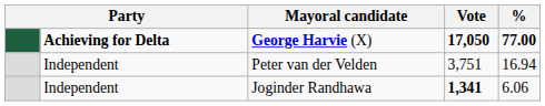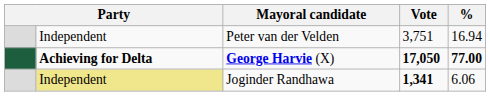 <table class="wikitable">
 <tr>
 <th width="250px" colspan="2">Party</th>
 <th width="200px">Mayoral candidate</th>
 <th width="50px">Vote</th>
 <th width="30px">%</th>
+</tr>
+<tr>
+<td style="background:gainsboro" width="30px"> </td>
+<td>Independent</td>
+<td>Peter van der Velden</td>
+<td>3,751</td>
+<td>16.94</td>
 </tr>
 <tr>
 <td style="background:#1D5E3E;" width="30px"> </td>
 <td><strong>Achieving for Delta</strong></td>
 <td><strong><a href='#'>George Harvie</a></strong> (X) </td>
 <td><strong>17,050</strong></td>
 <td><strong>77.00</strong></td>
 </tr>
 <tr>
 <td style="background:gainsboro" width="30px"> </td>
-<td>Independent</td>
-<td>Peter van der Velden</td>
-<td>3,751</td>
-<td>16.94</td>
-</tr>
-<tr>
-<td style="background:gainsboro" width="30px"> </td>
-<td>Independent</td>
+<td style="background: khaki;">Independent</td>
 <td>Joginder Randhawa</td>
 <td><strong>1,341</strong></td>
 <td>6.06</td>
 </tr>
 </table>
